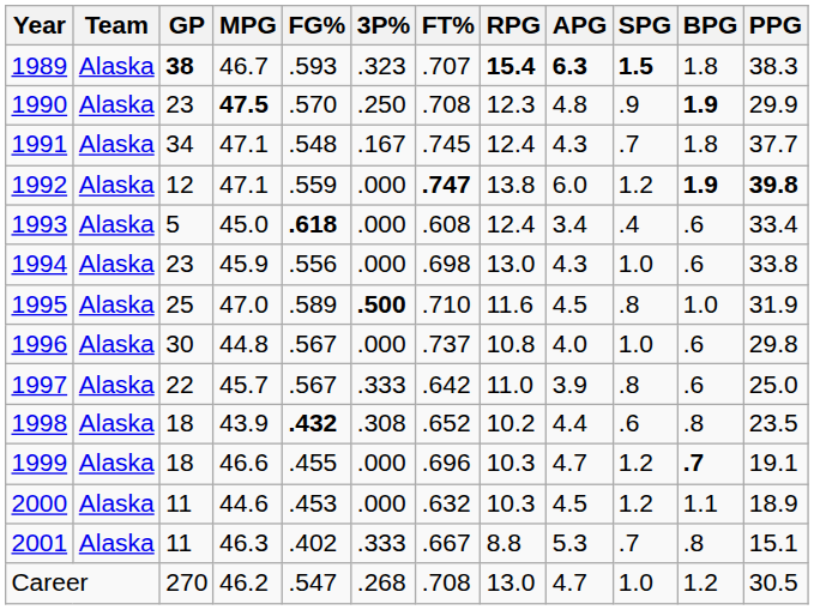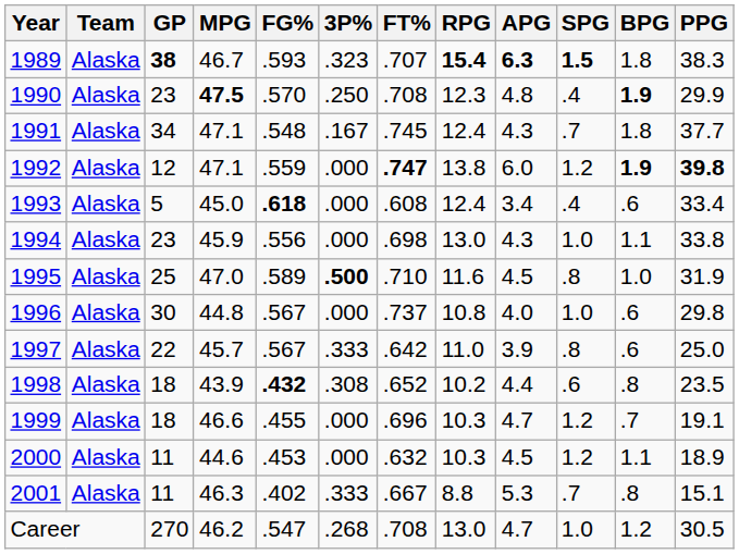 <table class="wikitable sortable">
 <tr>
 <th>Year</th>
 <th>Team</th>
 <th>GP</th>
 <th>MPG</th>
 <th>FG%</th>
 <th>3P%</th>
 <th>FT%</th>
 <th>RPG</th>
 <th>APG</th>
 <th>SPG</th>
 <th>BPG</th>
 <th>PPG</th>
 </tr>
 <tr>
 <td><a href='#'>1989</a></td>
 <td><a href='#'>Alaska</a></td>
 <td><strong>38</strong></td>
 <td>46.7</td>
 <td>.593</td>
 <td>.323</td>
 <td>.707</td>
 <td><strong>15.4</strong></td>
 <td><strong>6.3</strong></td>
 <td><strong>1.5</strong></td>
 <td>1.8</td>
 <td>38.3</td>
 </tr>
 <tr>
 <td><a href='#'>1990</a></td>
 <td><a href='#'>Alaska</a></td>
 <td>23</td>
 <td><strong>47.5</strong></td>
 <td>.570</td>
 <td>.250</td>
 <td>.708</td>
 <td>12.3</td>
 <td>4.8</td>
-<td>.9</td>
+<td>.4</td>
 <td><strong>1.9</strong></td>
 <td>29.9</td>
 </tr>
 <tr>
 <td><a href='#'>1991</a></td>
 <td><a href='#'>Alaska</a></td>
 <td>34</td>
 <td>47.1</td>
 <td>.548</td>
 <td>.167</td>
 <td>.745</td>
 <td>12.4</td>
 <td>4.3</td>
 <td>.7</td>
 <td>1.8</td>
 <td>37.7</td>
 </tr>
 <tr>
 <td><a href='#'>1992</a></td>
 <td><a href='#'>Alaska</a></td>
 <td>12</td>
 <td>47.1</td>
 <td>.559</td>
 <td>.000</td>
 <td><strong>.747</strong></td>
 <td>13.8</td>
 <td>6.0</td>
 <td>1.2</td>
 <td><strong>1.9</strong></td>
 <td><strong>39.8</strong></td>
 </tr>
 <tr>
 <td><a href='#'>1993</a></td>
 <td><a href='#'>Alaska</a></td>
 <td>5</td>
 <td>45.0</td>
 <td><strong>.618</strong></td>
 <td>.000</td>
 <td>.608</td>
 <td>12.4</td>
 <td>3.4</td>
 <td>.4</td>
 <td>.6</td>
 <td>33.4</td>
 </tr>
 <tr>
 <td><a href='#'>1994</a></td>
 <td><a href='#'>Alaska</a></td>
 <td>23</td>
 <td>45.9</td>
 <td>.556</td>
 <td>.000</td>
 <td>.698</td>
 <td>13.0</td>
 <td>4.3</td>
 <td>1.0</td>
-<td>.6</td>
+<td>1.1</td>
 <td>33.8</td>
 </tr>
 <tr>
 <td><a href='#'>1995</a></td>
 <td><a href='#'>Alaska</a></td>
 <td>25</td>
 <td>47.0</td>
 <td>.589</td>
 <td><strong>.500</strong></td>
 <td>.710</td>
 <td>11.6</td>
 <td>4.5</td>
 <td>.8</td>
 <td>1.0</td>
 <td>31.9</td>
 </tr>
 <tr>
 <td><a href='#'>1996</a></td>
 <td><a href='#'>Alaska</a></td>
 <td>30</td>
 <td>44.8</td>
 <td>.567</td>
 <td>.000</td>
 <td>.737</td>
 <td>10.8</td>
 <td>4.0</td>
 <td>1.0</td>
 <td>.6</td>
 <td>29.8</td>
 </tr>
 <tr>
 <td><a href='#'>1997</a></td>
 <td><a href='#'>Alaska</a></td>
 <td>22</td>
 <td>45.7</td>
 <td>.567</td>
 <td>.333</td>
 <td>.642</td>
 <td>11.0</td>
 <td>3.9</td>
 <td>.8</td>
 <td>.6</td>
 <td>25.0</td>
 </tr>
 <tr>
 <td><a href='#'>1998</a></td>
 <td><a href='#'>Alaska</a></td>
 <td>18</td>
 <td>43.9</td>
 <td><strong>.432</strong></td>
 <td>.308</td>
 <td>.652</td>
 <td>10.2</td>
 <td>4.4</td>
 <td>.6</td>
 <td>.8</td>
 <td>23.5</td>
 </tr>
 <tr>
 <td><a href='#'>1999</a></td>
 <td><a href='#'>Alaska</a></td>
 <td>18</td>
 <td>46.6</td>
 <td>.455</td>
 <td>.000</td>
 <td>.696</td>
 <td>10.3</td>
 <td>4.7</td>
 <td>1.2</td>
-<td><strong>.7</strong></td>
+<td>.7</td>
 <td>19.1</td>
 </tr>
 <tr>
 <td><a href='#'>2000</a></td>
 <td><a href='#'>Alaska</a></td>
 <td>11</td>
 <td>44.6</td>
 <td>.453</td>
 <td>.000</td>
 <td>.632</td>
 <td>10.3</td>
 <td>4.5</td>
 <td>1.2</td>
 <td>1.1</td>
 <td>18.9</td>
 </tr>
 <tr>
 <td><a href='#'>2001</a></td>
 <td><a href='#'>Alaska</a></td>
 <td>11</td>
 <td>46.3</td>
 <td>.402</td>
 <td>.333</td>
 <td>.667</td>
 <td>8.8</td>
 <td>5.3</td>
 <td>.7</td>
 <td>.8</td>
 <td>15.1</td>
 </tr>
 <tr>
 <td colspan="2">Career</td>
 <td>270</td>
 <td>46.2</td>
 <td>.547</td>
 <td>.268</td>
 <td>.708</td>
 <td>13.0</td>
 <td>4.7</td>
 <td>1.0</td>
 <td>1.2</td>
 <td>30.5</td>
 </tr>
 </table>
